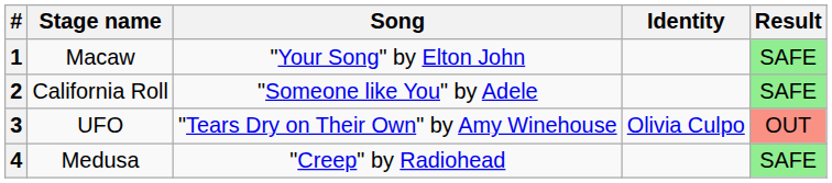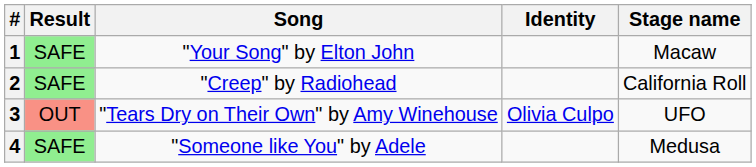 <table class="wikitable plainrowheaders" style="text-align: center;">
 <tr>
 <th>#</th>
-<th>Stage name</th>
+<th>Result</th>
 <th>Song</th>
 <th>Identity</th>
-<th>Result</th>
+<th>Stage name</th>
 </tr>
 <tr>
 <th>1</th>
-<td>Macaw</td>
+<td bgcolor=lightgreen>SAFE</td>
 <td>"<a href='#'>Your Song</a>" by <a href='#'>Elton John</a></td>
 <td></td>
-<td bgcolor=lightgreen>SAFE</td>
+<td>Macaw</td>
 </tr>
 <tr>
 <th>2</th>
+<td bgcolor=lightgreen>SAFE</td>
+<td>"<a href='#'>Creep</a>" by <a href='#'>Radiohead</a></td>
+<td></td>
 <td>California Roll</td>
-<td>"<a href='#'>Someone like You</a>" by <a href='#'>Adele</a></td>
-<td></td>
-<td bgcolor=lightgreen>SAFE</td>
 </tr>
 <tr>
 <th>3</th>
-<td>UFO</td>
+<td bgcolor=#F99185>OUT</td>
 <td>"<a href='#'>Tears Dry on Their Own</a>" by <a href='#'>Amy Winehouse</a></td>
 <td><a href='#'>Olivia Culpo</a></td>
-<td bgcolor=#F99185>OUT</td>
+<td>UFO</td>
 </tr>
 <tr>
 <th>4</th>
+<td bgcolor=lightgreen>SAFE</td>
+<td>"<a href='#'>Someone like You</a>" by <a href='#'>Adele</a></td>
+<td></td>
 <td>Medusa</td>
-<td>"<a href='#'>Creep</a>" by <a href='#'>Radiohead</a></td>
-<td></td>
-<td bgcolor=lightgreen>SAFE</td>
 </tr>
 </table>
